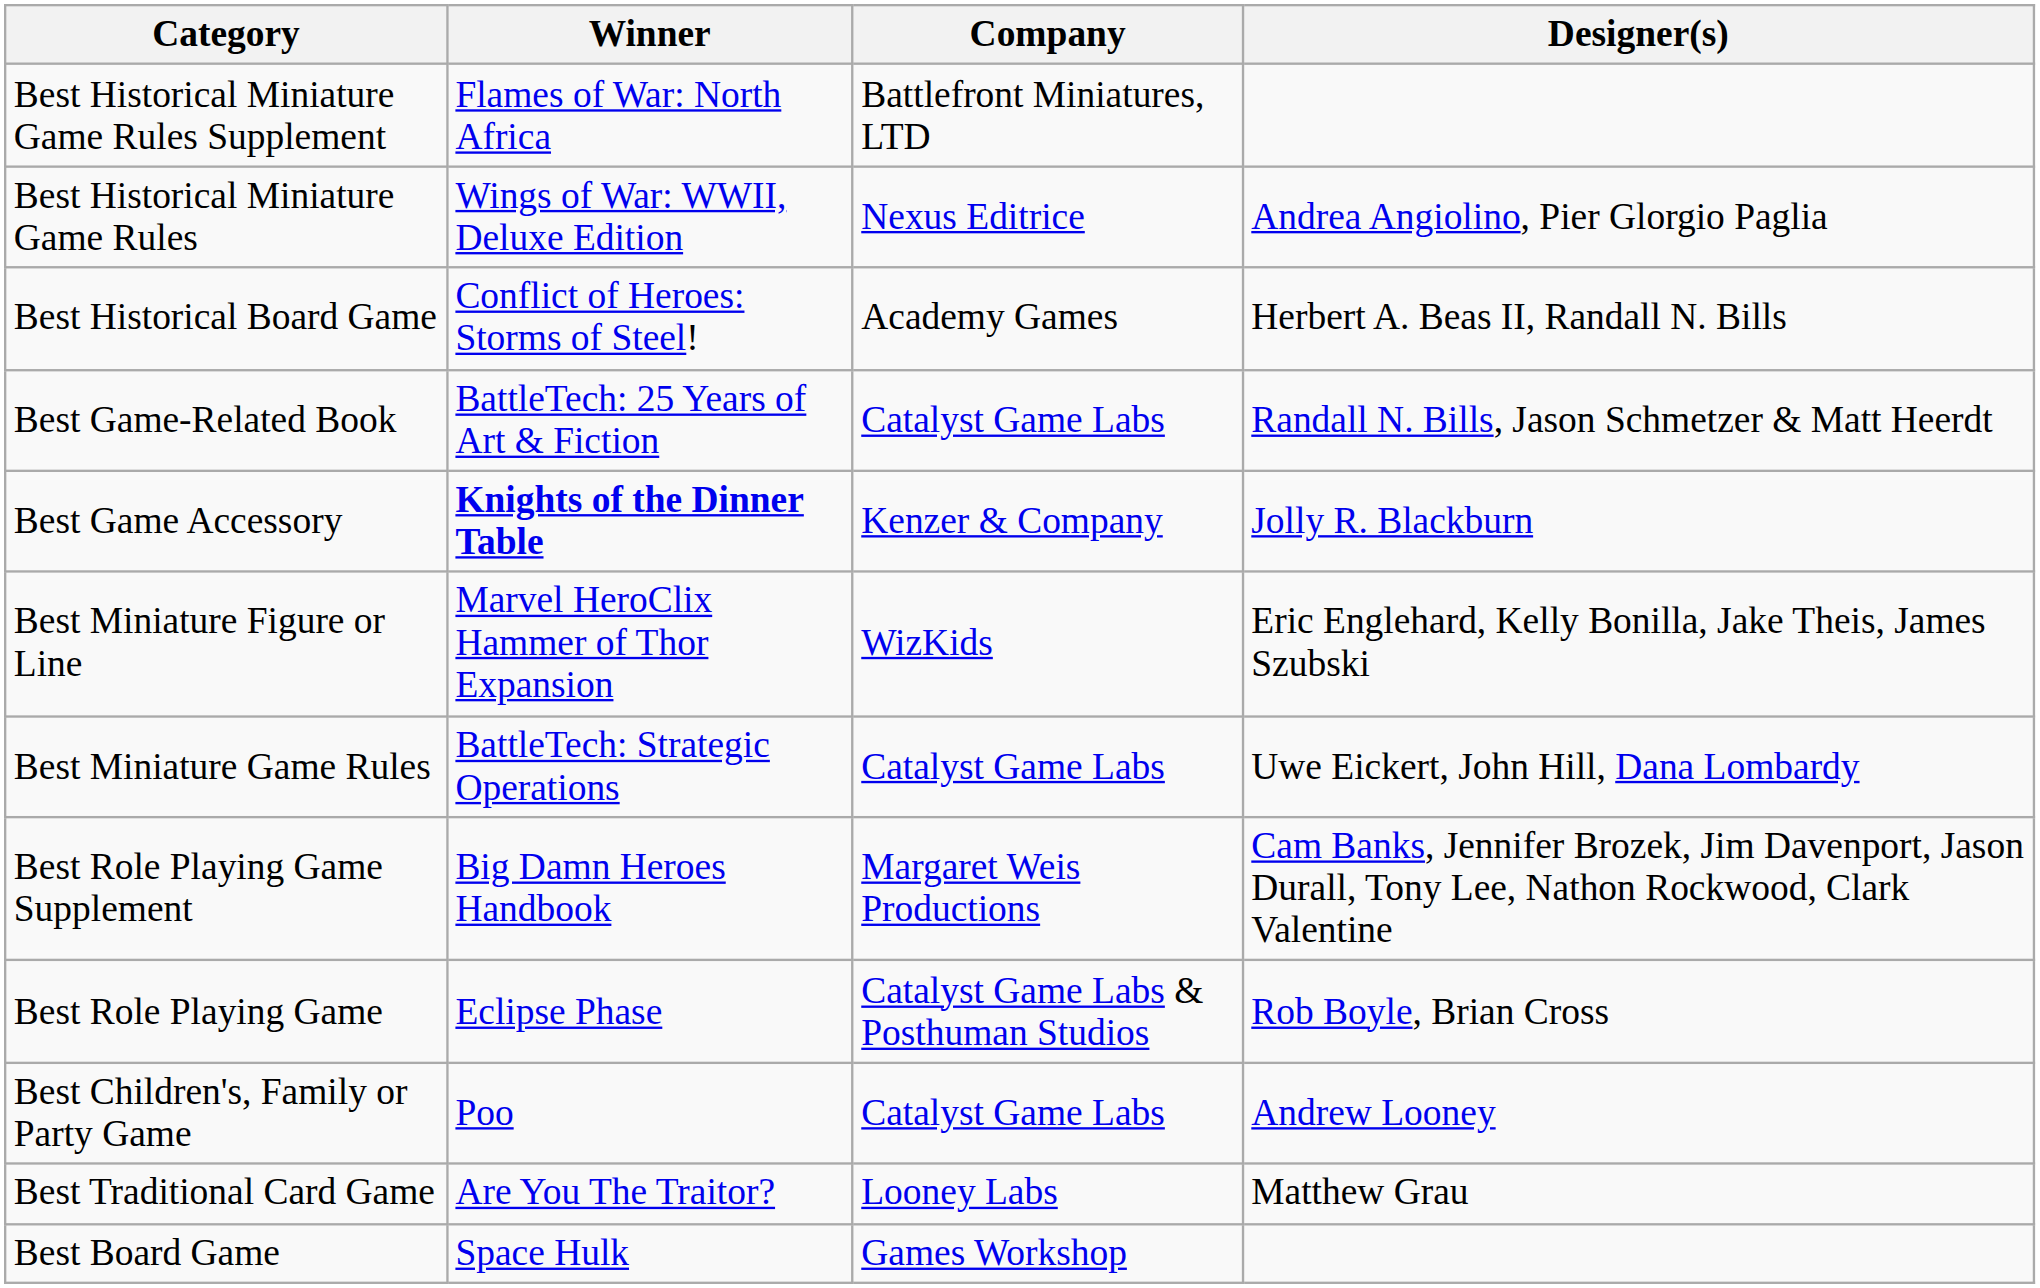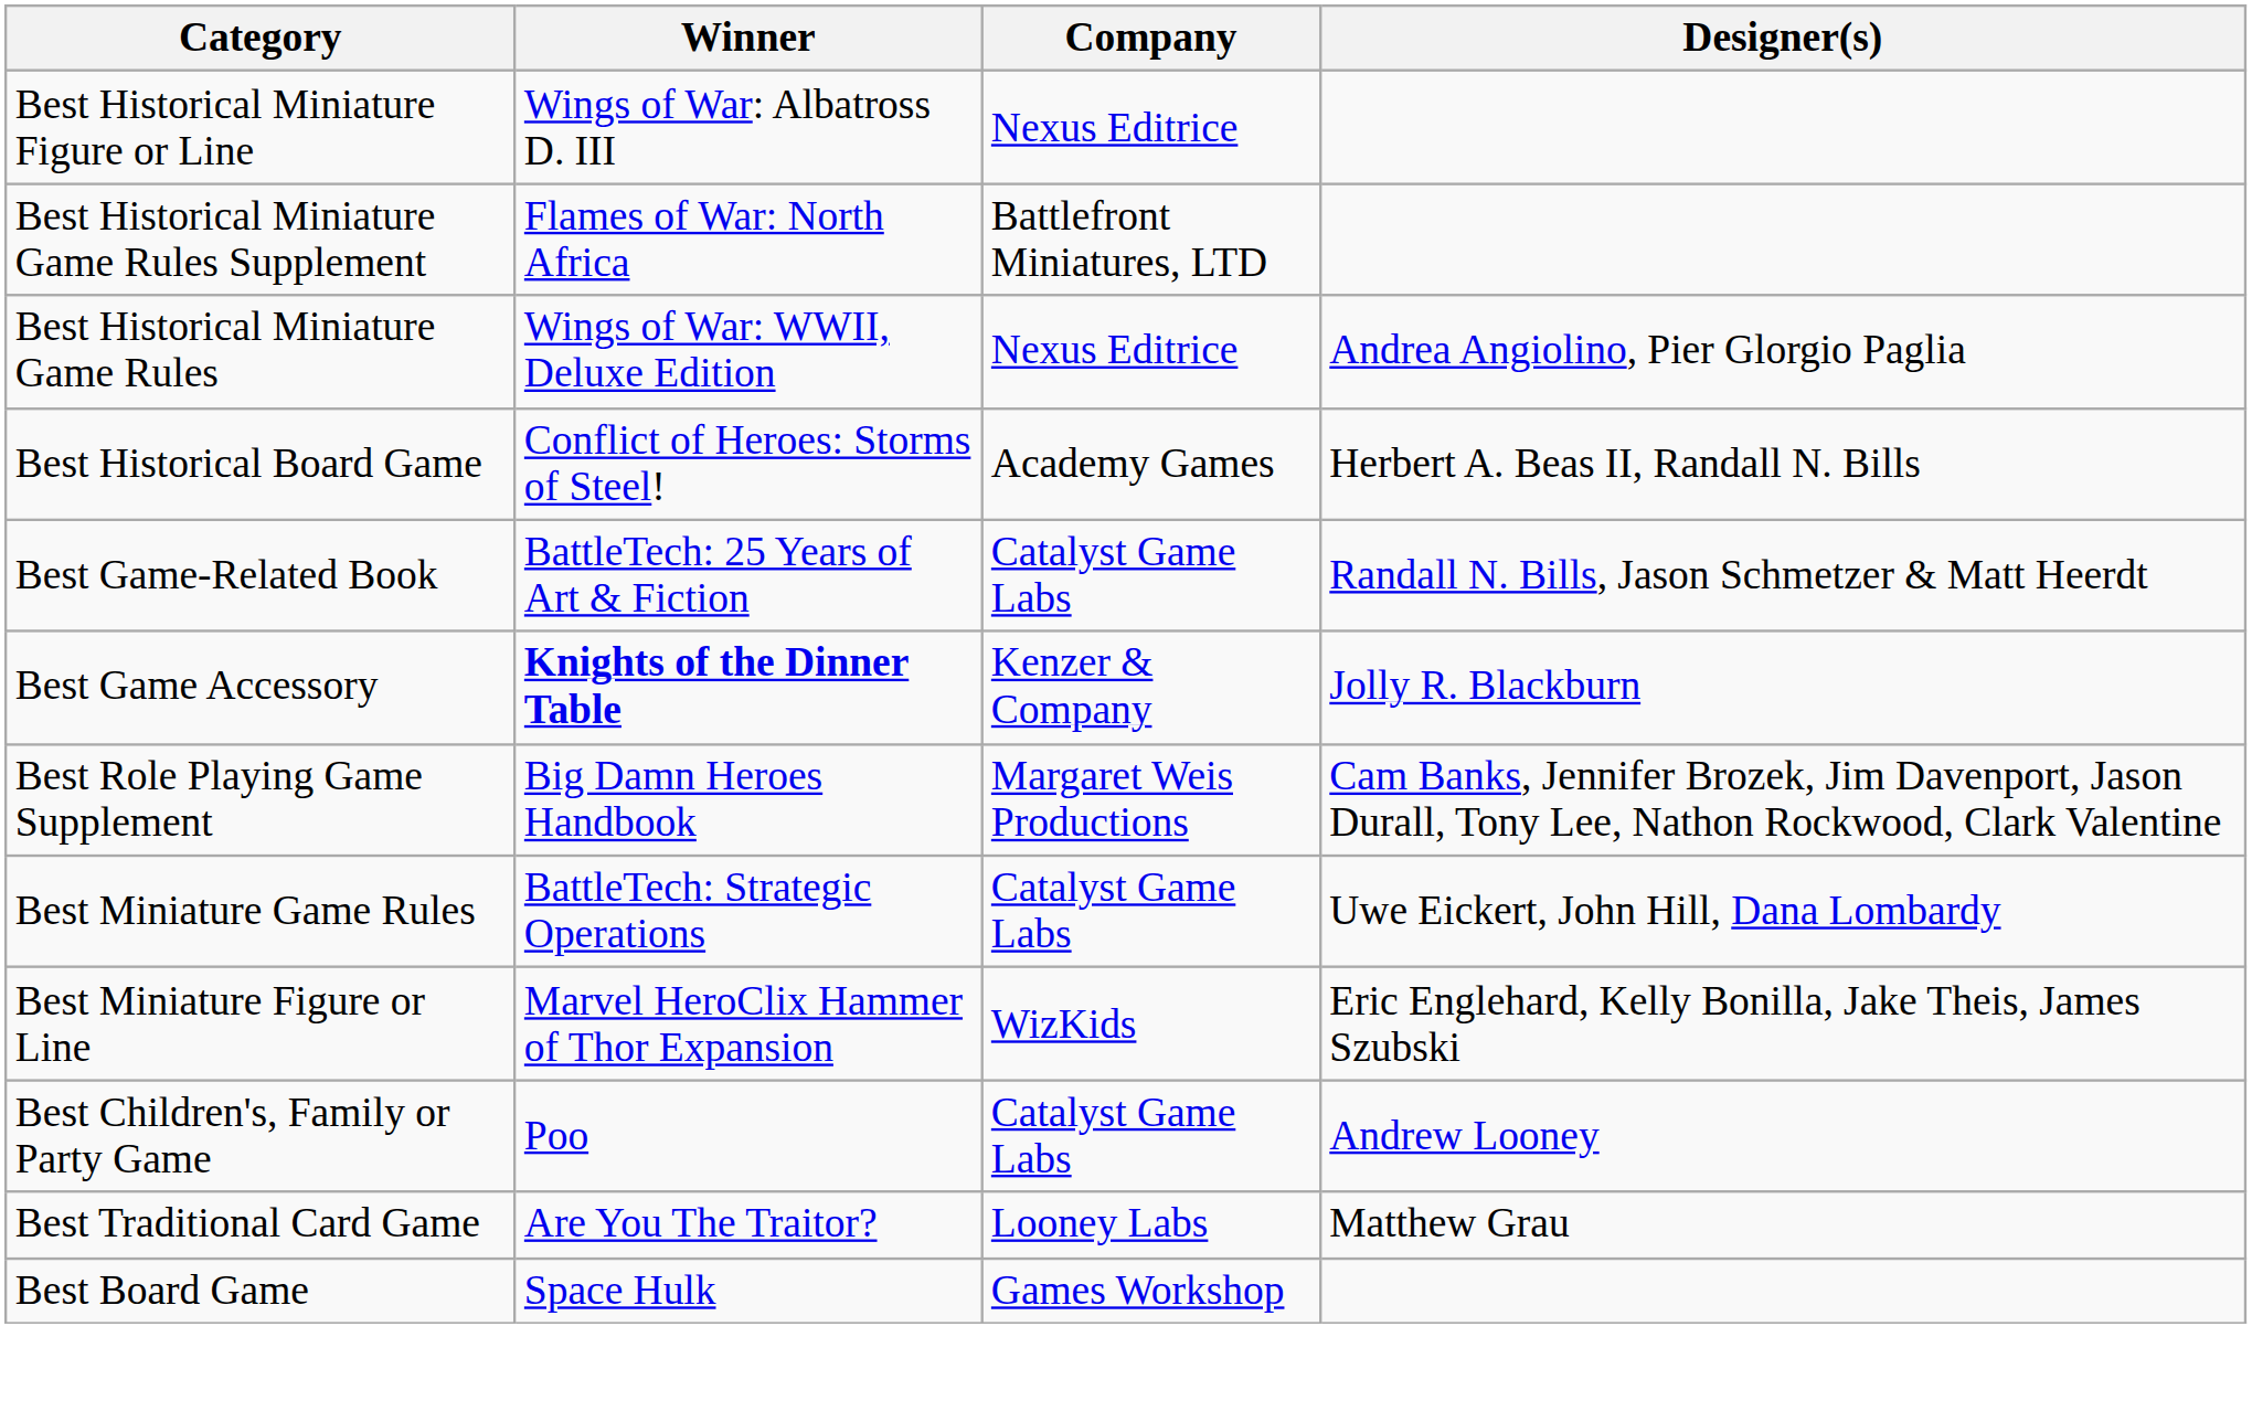 <table class="wikitable">
 <tr>
 <th>Category</th>
 <th>Winner</th>
 <th>Company</th>
 <th>Designer(s)</th>
+</tr>
+<tr>
+<td>Best Historical Miniature Figure or Line</td>
+<td><a href='#'>Wings of War</a>: Albatross D. III</td>
+<td><a href='#'>Nexus Editrice</a></td>
+<td></td>
 </tr>
 <tr>
 <td>Best Historical Miniature Game Rules Supplement</td>
 <td><a href='#'>Flames of War: North Africa</a></td>
 <td>Battlefront Miniatures, LTD</td>
 <td></td>
 </tr>
 <tr>
 <td>Best Historical Miniature Game Rules</td>
 <td><a href='#'>Wings of War: WWII, Deluxe Edition</a></td>
 <td><a href='#'>Nexus Editrice</a></td>
 <td><a href='#'>Andrea Angiolino</a>, Pier Glorgio Paglia</td>
 </tr>
 <tr>
 <td>Best Historical Board Game</td>
 <td><a href='#'>Conflict of Heroes: Storms of Steel</a>!</td>
 <td>Academy Games</td>
 <td>Herbert A. Beas II, Randall N. Bills</td>
 </tr>
 <tr>
 <td>Best Game-Related Book</td>
 <td><a href='#'>BattleTech: 25 Years of Art & Fiction</a></td>
 <td><a href='#'>Catalyst Game Labs</a></td>
 <td><a href='#'>Randall N. Bills</a>, Jason Schmetzer & Matt Heerdt</td>
 </tr>
 <tr>
 <td>Best Game Accessory</td>
 <td><strong><a href='#'>Knights of the Dinner Table</a></strong></td>
 <td><a href='#'>Kenzer & Company</a></td>
 <td><a href='#'>Jolly R. Blackburn</a></td>
 </tr>
 <tr>
-<td>Best Miniature Figure or Line</td>
-<td><a href='#'>Marvel HeroClix Hammer of Thor Expansion</a></td>
-<td><a href='#'>WizKids</a></td>
-<td>Eric Englehard, Kelly Bonilla, Jake Theis, James Szubski</td>
+<td>Best Role Playing Game Supplement</td>
+<td><a href='#'>Big Damn Heroes Handbook</a></td>
+<td><a href='#'>Margaret Weis Productions</a></td>
+<td><a href='#'>Cam Banks</a>, Jennifer Brozek, Jim Davenport, Jason Durall, Tony Lee, Nathon Rockwood, Clark Valentine</td>
 </tr>
 <tr>
 <td>Best Miniature Game Rules</td>
 <td><a href='#'>BattleTech: Strategic Operations</a></td>
 <td><a href='#'>Catalyst Game Labs</a></td>
 <td>Uwe Eickert, John Hill, <a href='#'>Dana Lombardy</a></td>
 </tr>
 <tr>
-<td>Best Role Playing Game Supplement</td>
-<td><a href='#'>Big Damn Heroes Handbook</a></td>
-<td><a href='#'>Margaret Weis Productions</a></td>
-<td><a href='#'>Cam Banks</a>, Jennifer Brozek, Jim Davenport, Jason Durall, Tony Lee, Nathon Rockwood, Clark Valentine</td>
-</tr>
-<tr>
-<td>Best Role Playing Game</td>
-<td><a href='#'>Eclipse Phase</a></td>
-<td><a href='#'>Catalyst Game Labs</a> & <a href='#'>Posthuman Studios</a></td>
-<td><a href='#'>Rob Boyle</a>, Brian Cross</td>
+<td>Best Miniature Figure or Line</td>
+<td><a href='#'>Marvel HeroClix Hammer of Thor Expansion</a></td>
+<td><a href='#'>WizKids</a></td>
+<td>Eric Englehard, Kelly Bonilla, Jake Theis, James Szubski</td>
 </tr>
 <tr>
 <td>Best Children's, Family or Party Game</td>
 <td><a href='#'>Poo</a></td>
 <td><a href='#'>Catalyst Game Labs</a></td>
 <td><a href='#'>Andrew Looney</a></td>
 </tr>
 <tr>
 <td>Best Traditional Card Game</td>
 <td><a href='#'>Are You The Traitor?</a></td>
 <td><a href='#'>Looney Labs</a></td>
 <td>Matthew Grau</td>
 </tr>
 <tr>
 <td>Best Board Game</td>
 <td><a href='#'>Space Hulk</a></td>
 <td><a href='#'>Games Workshop</a></td>
 <td></td>
 </tr>
 </table>
